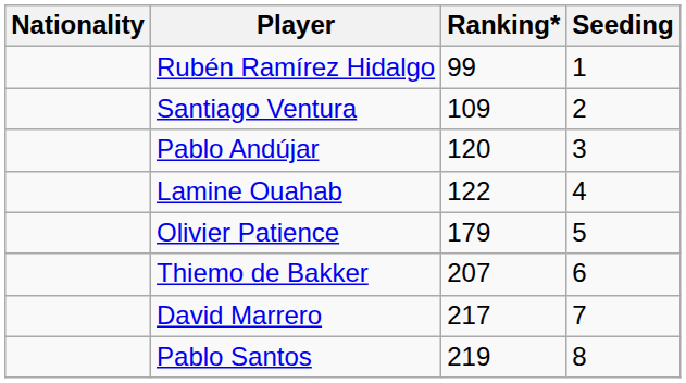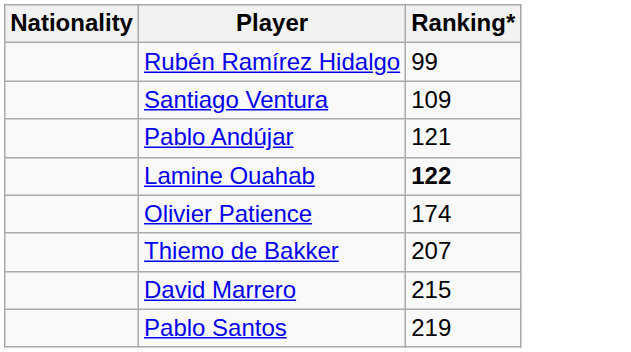 <table class="wikitable" border="1">
 <tr>
 <th>Nationality</th>
 <th>Player</th>
 <th>Ranking*</th>
-<th>Seeding</th>
 </tr>
 <tr>
 <td></td>
 <td><a href='#'>Rubén Ramírez Hidalgo</a></td>
 <td>99</td>
-<td>1</td>
 </tr>
 <tr>
 <td></td>
 <td><a href='#'>Santiago Ventura</a></td>
 <td>109</td>
-<td>2</td>
 </tr>
 <tr>
 <td></td>
 <td><a href='#'>Pablo Andújar</a></td>
-<td>120</td>
-<td>3</td>
+<td>121</td>
 </tr>
 <tr>
 <td></td>
 <td><a href='#'>Lamine Ouahab</a></td>
-<td>122</td>
-<td>4</td>
+<td><strong>122</strong></td>
 </tr>
 <tr>
 <td></td>
 <td><a href='#'>Olivier Patience</a></td>
-<td>179</td>
-<td>5</td>
+<td>174</td>
 </tr>
 <tr>
 <td></td>
 <td><a href='#'>Thiemo de Bakker</a></td>
 <td>207</td>
-<td>6</td>
 </tr>
 <tr>
 <td></td>
 <td><a href='#'>David Marrero</a></td>
-<td>217</td>
-<td>7</td>
+<td>215</td>
 </tr>
 <tr>
 <td></td>
 <td><a href='#'>Pablo Santos</a></td>
 <td>219</td>
-<td>8</td>
 </tr>
 </table>
